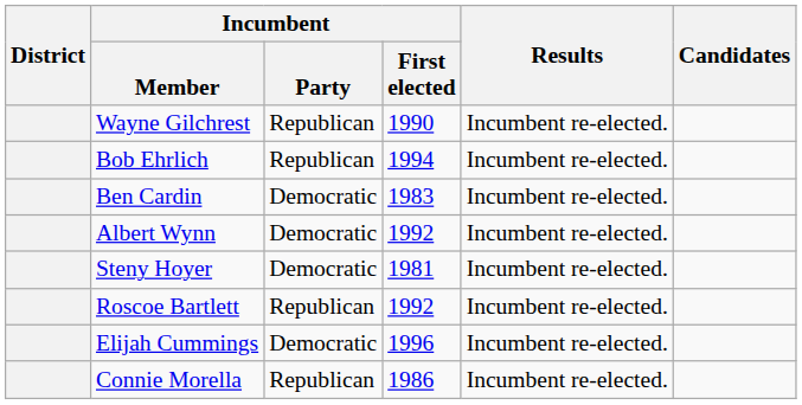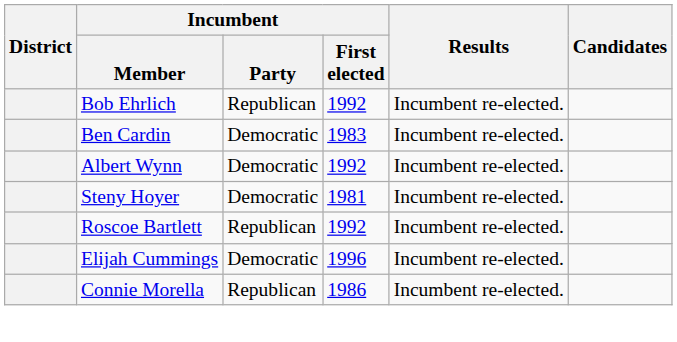 <table class="wikitable sortable">
 <tr>
 <th rowspan=2>District</th>
 <th colspan=3>Incumbent</th>
 <th rowspan=2>Results</th>
 <th rowspan=2 class="unsortable">Candidates</th>
 </tr>
 <tr valign=bottom>
 <th>Member</th>
 <th>Party</th>
 <th>First<br>elected</th>
 </tr>
 <tr>
 <th></th>
-<td><a href='#'>Wayne Gilchrest</a></td>
-<td>Republican</td>
-<td><a href='#'>1990</a></td>
-<td>Incumbent re-elected.</td>
-<td nowrap></td>
-</tr>
-<tr>
-<th></th>
 <td><a href='#'>Bob Ehrlich</a></td>
 <td>Republican</td>
-<td><a href='#'>1994</a></td>
+<td><a href='#'>1992</a></td>
 <td>Incumbent re-elected.</td>
 <td nowrap></td>
 </tr>
 <tr>
 <th></th>
 <td><a href='#'>Ben Cardin</a></td>
 <td>Democratic</td>
 <td><a href='#'>1983</a></td>
 <td>Incumbent re-elected.</td>
 <td nowrap></td>
 </tr>
 <tr>
 <th></th>
 <td><a href='#'>Albert Wynn</a></td>
 <td>Democratic</td>
 <td><a href='#'>1992</a></td>
 <td>Incumbent re-elected.</td>
 <td nowrap></td>
 </tr>
 <tr>
 <th></th>
 <td><a href='#'>Steny Hoyer</a></td>
 <td>Democratic</td>
 <td><a href='#'>1981</a></td>
 <td>Incumbent re-elected.</td>
 <td nowrap></td>
 </tr>
 <tr>
 <th></th>
 <td><a href='#'>Roscoe Bartlett</a></td>
 <td>Republican</td>
 <td><a href='#'>1992</a></td>
 <td>Incumbent re-elected.</td>
 <td nowrap></td>
 </tr>
 <tr>
 <th></th>
 <td><a href='#'>Elijah Cummings</a></td>
 <td>Democratic</td>
 <td><a href='#'>1996</a></td>
 <td>Incumbent re-elected.</td>
 <td nowrap></td>
 </tr>
 <tr>
 <th></th>
 <td><a href='#'>Connie Morella</a></td>
 <td>Republican</td>
 <td><a href='#'>1986</a></td>
 <td>Incumbent re-elected.</td>
 <td nowrap></td>
 </tr>
 </table>
